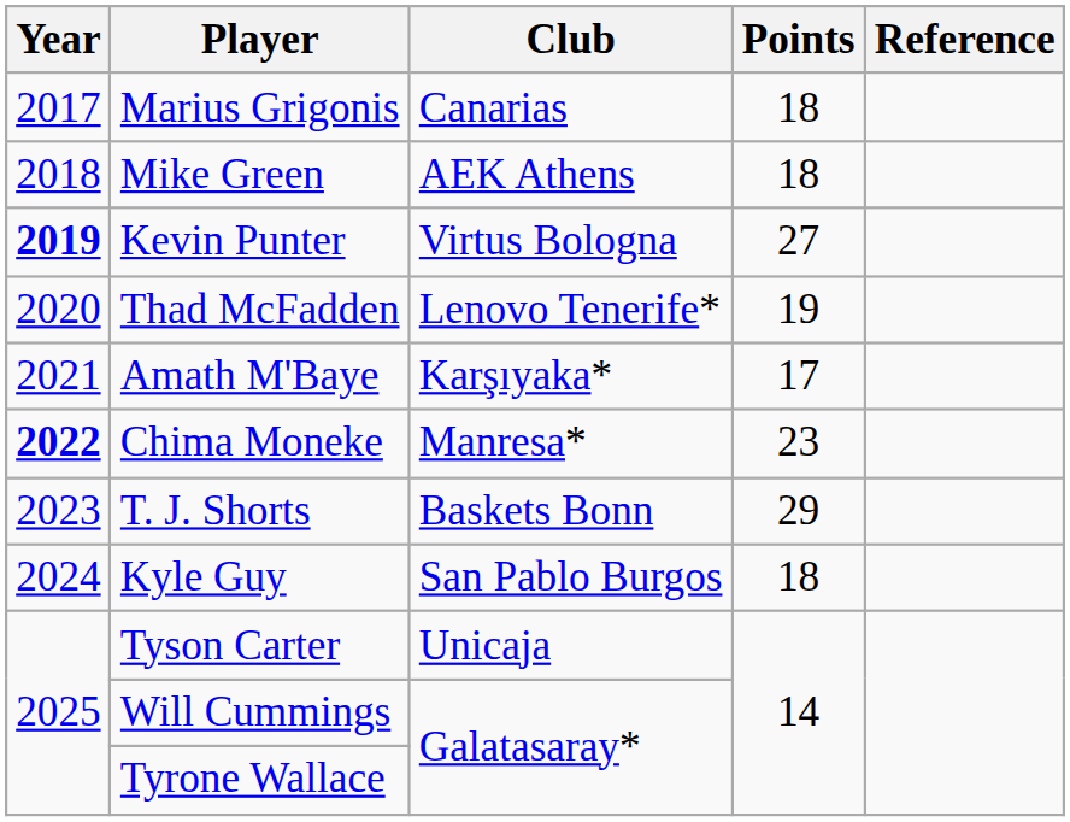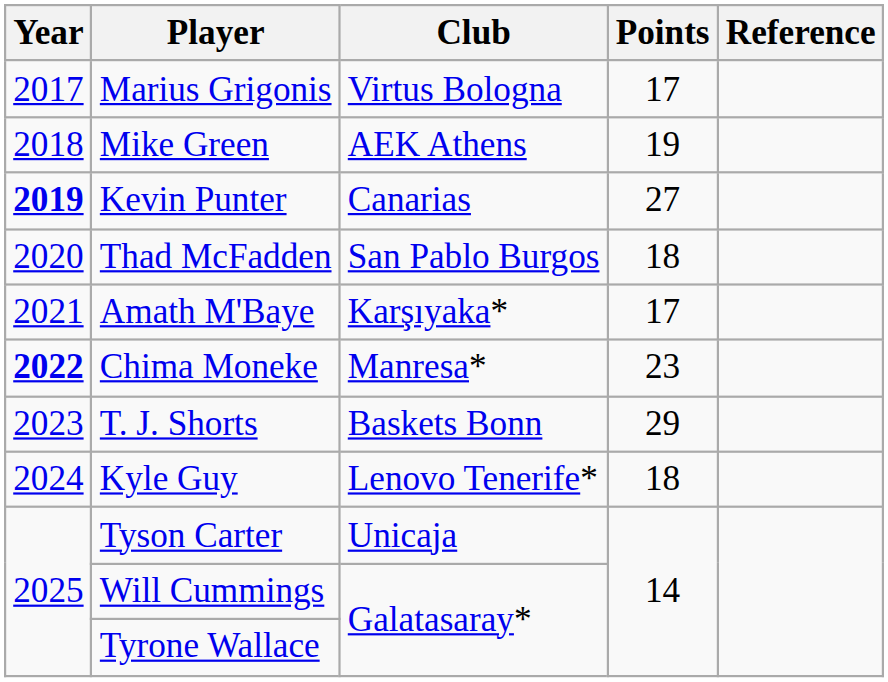 <table class="wikitable sortbale">
 <tr>
 <th>Year</th>
 <th>Player</th>
 <th>Club</th>
 <th>Points</th>
 <th>Reference</th>
 </tr>
 <tr>
 <td align="center"><a href='#'>2017</a></td>
 <td> <a href='#'>Marius Grigonis</a></td>
-<td> <a href='#'>Canarias</a></td>
-<td align="center">18</td>
+<td> <a href='#'>Virtus Bologna</a></td>
+<td align="center">17</td>
 <td align="center"></td>
 </tr>
 <tr>
 <td align="center"><a href='#'>2018</a></td>
 <td> <a href='#'>Mike Green</a></td>
 <td> <a href='#'>AEK Athens</a></td>
-<td align="center">18</td>
+<td align="center">19</td>
 <td align="center"></td>
 </tr>
 <tr>
 <td align="center"><strong><a href='#'>2019</a></strong></td>
 <td> <a href='#'>Kevin Punter</a></td>
-<td> <a href='#'>Virtus Bologna</a></td>
+<td> <a href='#'>Canarias</a></td>
 <td align="center">27</td>
 <td align="center"></td>
 </tr>
 <tr>
 <td align="center"><a href='#'>2020</a></td>
 <td> <a href='#'>Thad McFadden</a></td>
-<td> <a href='#'>Lenovo Tenerife</a>*</td>
-<td align="center">19</td>
+<td> <a href='#'>San Pablo Burgos</a></td>
+<td align="center">18</td>
 <td align="center"></td>
 </tr>
 <tr>
 <td align="center"><a href='#'>2021</a></td>
 <td> <a href='#'>Amath M'Baye</a></td>
 <td><a href='#'> Karşıyaka</a>*</td>
 <td align="center">17</td>
 <td align="center"></td>
 </tr>
 <tr>
 <td align="center"><strong><a href='#'>2022</a></strong></td>
 <td> <a href='#'>Chima Moneke</a></td>
 <td> <a href='#'>Manresa</a>*</td>
 <td align="center">23</td>
 <td align="center"></td>
 </tr>
 <tr>
 <td align="center"><a href='#'>2023</a></td>
 <td> <a href='#'>T. J. Shorts</a></td>
 <td> <a href='#'>Baskets Bonn</a></td>
 <td align="center">29</td>
 <td align="center"></td>
 </tr>
 <tr>
 <td align="center"><a href='#'>2024</a></td>
 <td> <a href='#'>Kyle Guy</a></td>
-<td> <a href='#'>San Pablo Burgos</a></td>
+<td> <a href='#'>Lenovo Tenerife</a>*</td>
 <td align="center">18</td>
 <td align="center"></td>
 </tr>
 <tr>
 <td rowspan="3" align="center"><a href='#'>2025</a></td>
 <td> <a href='#'>Tyson Carter</a></td>
 <td> <a href='#'>Unicaja</a></td>
 <td rowspan="3" align="center">14</td>
 <td rowspan="3" align="center"></td>
 </tr>
 <tr>
 <td> <a href='#'>Will Cummings</a></td>
 <td rowspan="2"> <a href='#'>Galatasaray</a>*</td>
 </tr>
 <tr>
 <td> <a href='#'>Tyrone Wallace</a></td>
 </tr>
 </table>
